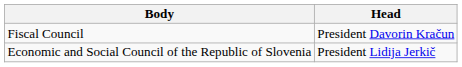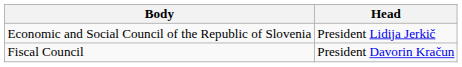 <table class="wikitable" style="line-height:16px;">
 <tr>
 <th>Body</th>
 <th>Head</th>
 </tr>
 <tr>
+<td>Economic and Social Council of the Republic of Slovenia</td>
+<td>President <a href='#'>Lidija Jerkič</a></td>
+</tr>
+<tr>
 <td>Fiscal Council</td>
 <td>President <a href='#'>Davorin Kračun</a></td>
 </tr>
-<tr>
-<td>Economic and Social Council of the Republic of Slovenia</td>
-<td>President <a href='#'>Lidija Jerkič</a></td>
-</tr>
 </table>
